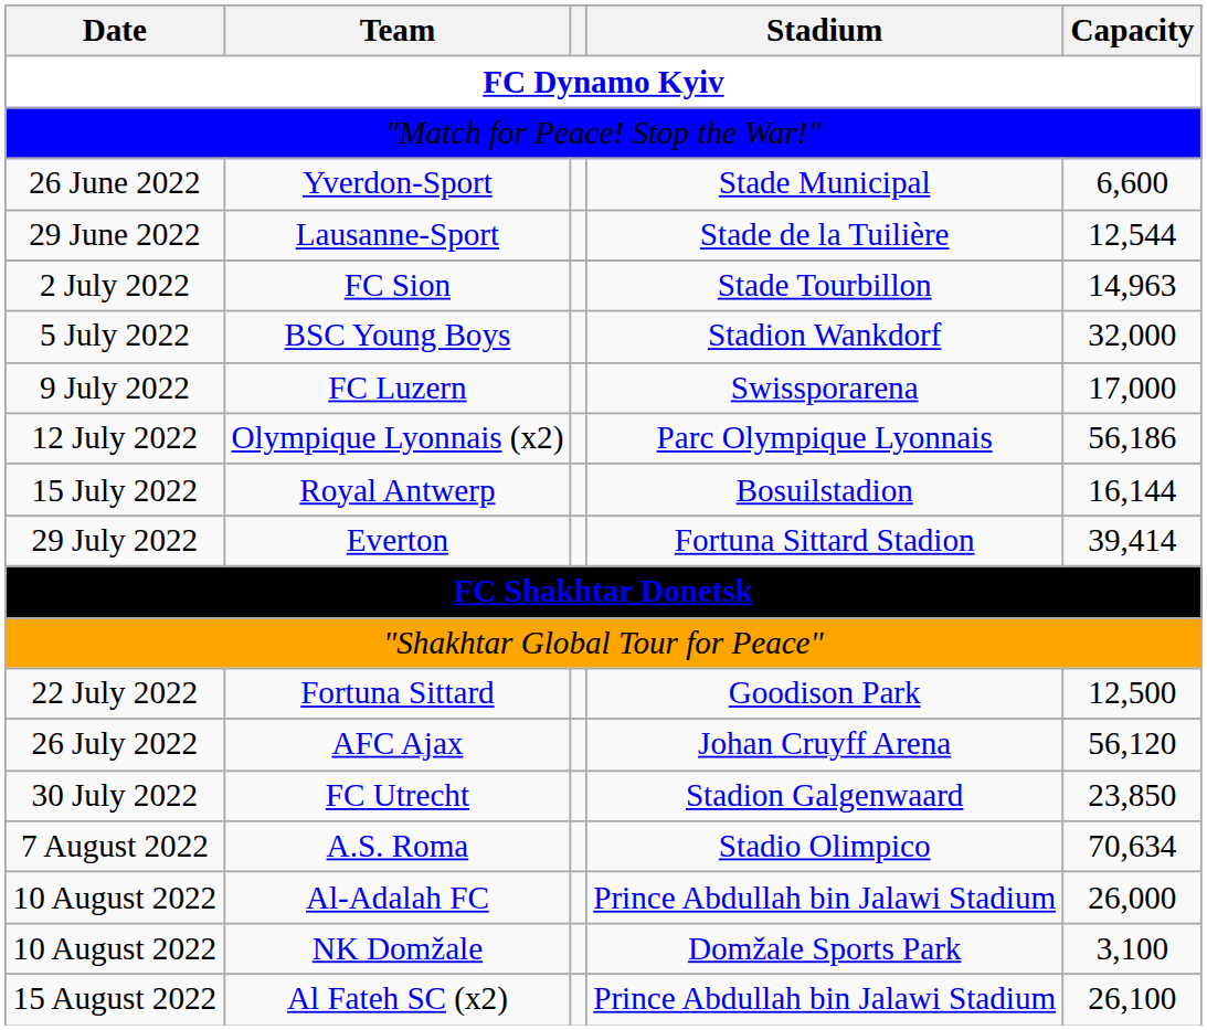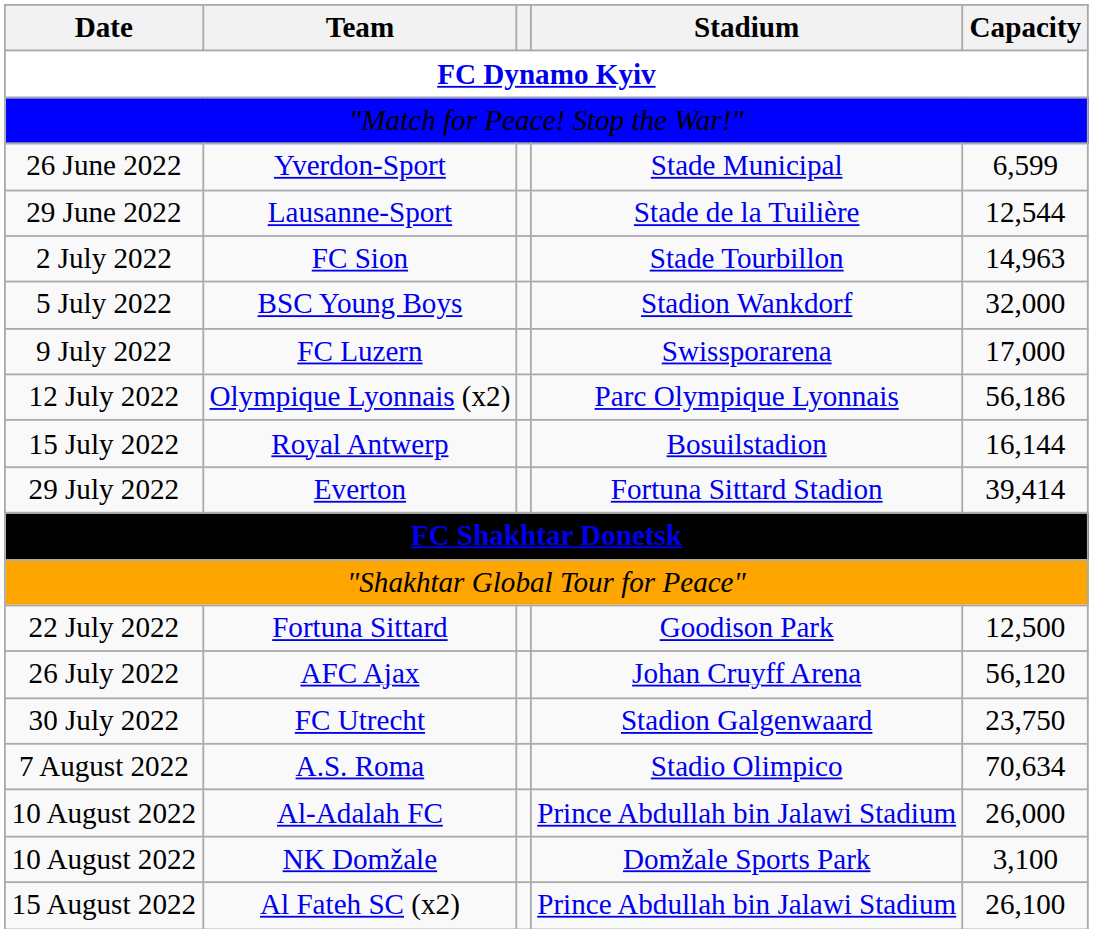 <table class="wikitable" style="text-align: center">
 <tr>
 <th>Date</th>
 <th>Team</th>
 <th></th>
 <th>Stadium</th>
 <th>Capacity</th>
 </tr>
 <tr>
 <td colspan=5 bgcolor=white> <strong><a href='#'><span>FC Dynamo Kyiv</span></a></strong></td>
 </tr>
 <tr>
 <td colspan=5 bgcolor=blue><span><em>"Match for Peace! Stop the War!"</em></span></td>
 </tr>
 <tr>
 <td>26 June 2022</td>
 <td><a href='#'>Yverdon-Sport</a></td>
 <td></td>
 <td><a href='#'>Stade Municipal</a></td>
-<td>6,600</td>
+<td>6,599</td>
 </tr>
 <tr>
 <td>29 June 2022</td>
 <td><a href='#'>Lausanne-Sport</a></td>
 <td></td>
 <td><a href='#'>Stade de la Tuilière</a></td>
 <td>12,544</td>
 </tr>
 <tr>
 <td>2 July 2022</td>
 <td><a href='#'>FC Sion</a></td>
 <td></td>
 <td><a href='#'>Stade Tourbillon</a> </td>
 <td>14,963</td>
 </tr>
 <tr>
 <td>5 July 2022</td>
 <td><a href='#'>BSC Young Boys</a></td>
 <td></td>
 <td><a href='#'>Stadion Wankdorf</a> </td>
 <td>32,000</td>
 </tr>
 <tr>
 <td>9 July 2022</td>
 <td><a href='#'>FC Luzern</a></td>
 <td></td>
 <td><a href='#'>Swissporarena</a></td>
 <td>17,000</td>
 </tr>
 <tr>
 <td>12 July 2022</td>
 <td><a href='#'>Olympique Lyonnais</a> (x2)</td>
 <td></td>
 <td><a href='#'>Parc Olympique Lyonnais</a> </td>
 <td>56,186</td>
 </tr>
 <tr>
 <td>15 July 2022</td>
 <td><a href='#'>Royal Antwerp</a></td>
 <td></td>
 <td><a href='#'>Bosuilstadion</a></td>
 <td>16,144</td>
 </tr>
 <tr>
 <td>29 July 2022</td>
 <td><a href='#'>Everton</a></td>
 <td></td>
 <td><a href='#'>Fortuna Sittard Stadion</a></td>
 <td>39,414</td>
 </tr>
 <tr>
 <td colspan=5 bgcolor=black> <strong><a href='#'><span>FC Shakhtar Donetsk</span></a></strong></td>
 </tr>
 <tr>
 <td colspan=5 bgcolor=orange><span><em>"Shakhtar Global Tour for Peace"</em></span></td>
 </tr>
 <tr>
 <td>22 July 2022</td>
 <td><a href='#'>Fortuna Sittard</a></td>
 <td></td>
 <td><a href='#'>Goodison Park</a></td>
 <td>12,500</td>
 </tr>
 <tr>
 <td>26 July 2022</td>
 <td><a href='#'>AFC Ajax</a></td>
 <td></td>
 <td><a href='#'>Johan Cruyff Arena</a></td>
 <td>56,120</td>
 </tr>
 <tr>
 <td>30 July 2022</td>
 <td><a href='#'>FC Utrecht</a></td>
 <td></td>
 <td><a href='#'>Stadion Galgenwaard</a></td>
-<td>23,850</td>
+<td>23,750</td>
 </tr>
 <tr>
 <td>7 August 2022</td>
 <td><a href='#'>A.S. Roma</a></td>
 <td></td>
 <td><a href='#'>Stadio Olimpico</a></td>
 <td>70,634</td>
 </tr>
 <tr>
 <td>10 August 2022</td>
 <td><a href='#'>Al-Adalah FC</a></td>
 <td></td>
 <td><a href='#'>Prince Abdullah bin Jalawi Stadium</a> </td>
 <td>26,000</td>
 </tr>
 <tr>
 <td>10 August 2022</td>
 <td><a href='#'>NK Domžale</a></td>
 <td></td>
 <td><a href='#'>Domžale Sports Park</a></td>
 <td>3,100</td>
 </tr>
 <tr>
 <td>15 August 2022</td>
 <td><a href='#'>Al Fateh SC</a> (x2)</td>
 <td></td>
 <td><a href='#'>Prince Abdullah bin Jalawi Stadium</a> </td>
 <td>26,100</td>
 </tr>
 </table>
